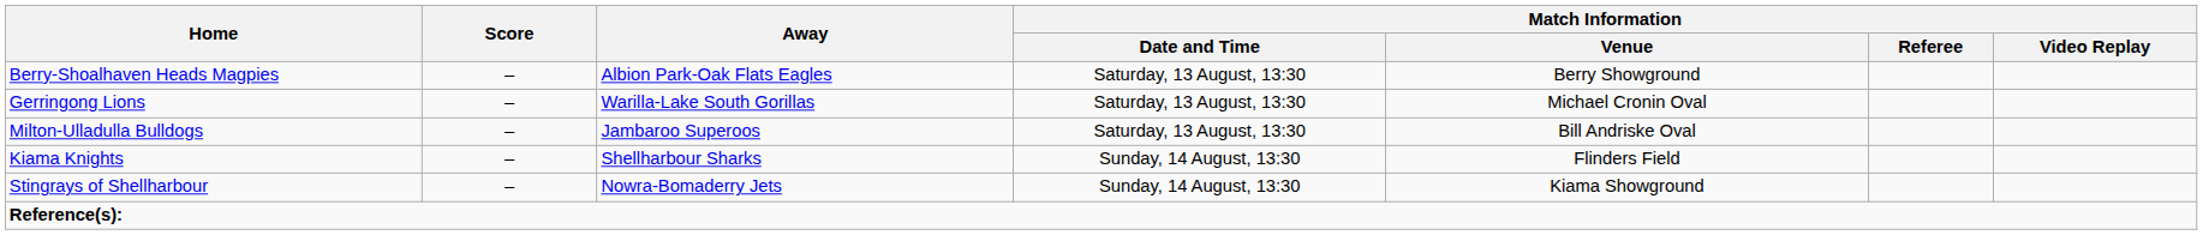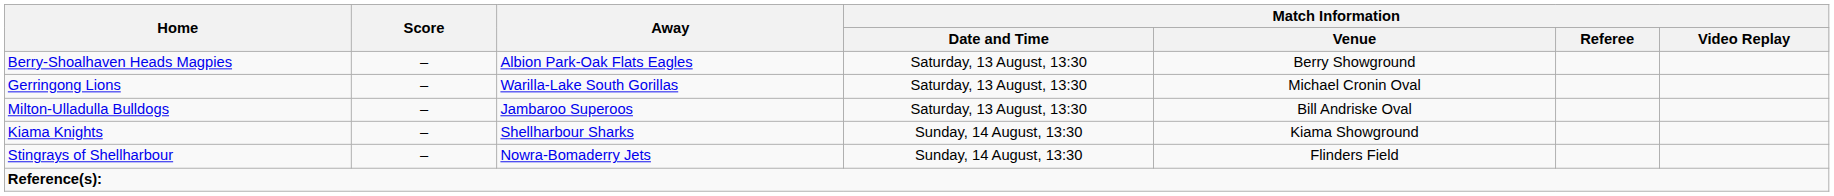 <table class="wikitable" width="100% text-align:center;">
 <tr>
 <th rowspan="2" width="19%">Home</th>
 <th rowspan="2" width="8%">Score</th>
 <th rowspan="2" width="19%">Away</th>
 <th colspan="4">Match Information</th>
 </tr>
 <tr bgcolor="#CCCCCC">
 <th width="17%">Date and Time</th>
 <th width="22%">Venue</th>
 <th>Referee</th>
 <th>Video Replay</th>
 </tr>
 <tr>
 <td> <a href='#'>Berry-Shoalhaven Heads Magpies</a></td>
 <td style="text-align:center;">–</td>
 <td> <a href='#'>Albion Park-Oak Flats Eagles</a></td>
 <td style="text-align:center;">Saturday, 13 August, 13:30</td>
 <td style="text-align:center;">Berry Showground</td>
 <td style="text-align:center;"></td>
 <td style="text-align:center;"></td>
 </tr>
 <tr>
 <td> <a href='#'>Gerringong Lions</a></td>
 <td style="text-align:center;">–</td>
 <td> <a href='#'>Warilla-Lake South Gorillas</a></td>
 <td style="text-align:center;">Saturday, 13 August, 13:30</td>
 <td style="text-align:center;">Michael Cronin Oval</td>
 <td style="text-align:center;"></td>
 <td style="text-align:center;"></td>
 </tr>
 <tr>
 <td> <a href='#'>Milton-Ulladulla Bulldogs</a></td>
 <td style="text-align:center;">–</td>
 <td> <a href='#'>Jambaroo Superoos</a></td>
 <td style="text-align:center;">Saturday, 13 August, 13:30</td>
 <td style="text-align:center;">Bill Andriske Oval</td>
 <td style="text-align:center;"></td>
 <td style="text-align:center;"></td>
 </tr>
 <tr>
 <td> <a href='#'>Kiama Knights</a></td>
 <td style="text-align:center;">–</td>
 <td> <a href='#'>Shellharbour Sharks</a></td>
 <td style="text-align:center;">Sunday, 14 August, 13:30</td>
-<td style="text-align:center;">Flinders Field</td>
+<td style="text-align:center;">Kiama Showground</td>
 <td style="text-align:center;"></td>
 <td style="text-align:center;"></td>
 </tr>
 <tr>
 <td> <a href='#'>Stingrays of Shellharbour</a></td>
 <td style="text-align:center;">–</td>
 <td> <a href='#'>Nowra-Bomaderry Jets</a></td>
 <td style="text-align:center;">Sunday, 14 August, 13:30</td>
-<td style="text-align:center;">Kiama Showground</td>
+<td style="text-align:center;">Flinders Field</td>
 <td style="text-align:center;"></td>
 <td style="text-align:center;"></td>
 </tr>
 <tr>
 <td colspan="7"><strong>Reference(s):</strong></td>
 </tr>
 </table>
